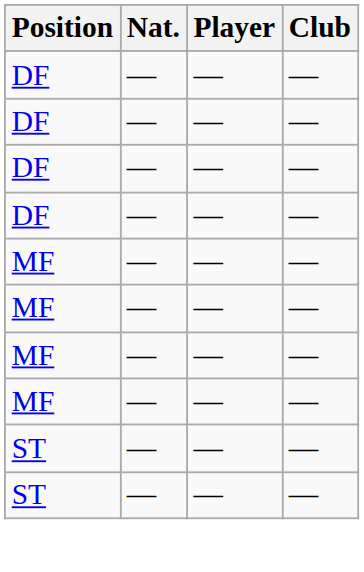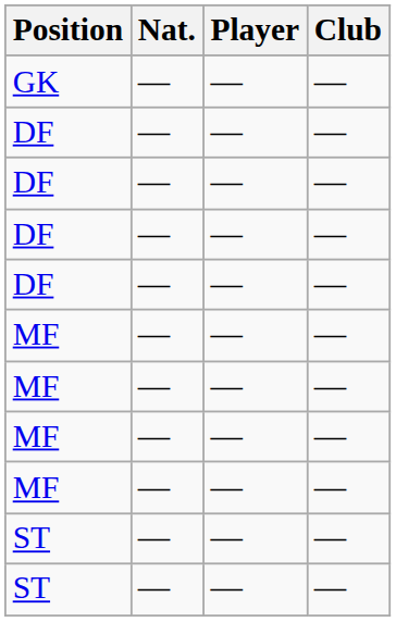 <table class="wikitable">
 <tr>
 <th>Position</th>
 <th>Nat.</th>
 <th>Player</th>
 <th>Club</th>
+</tr>
+<tr>
+<td><a href='#'>GK</a></td>
+<td>—</td>
+<td>—</td>
+<td>—</td>
 </tr>
 <tr>
 <td><a href='#'>DF</a></td>
 <td>—</td>
 <td>—</td>
 <td>—</td>
 </tr>
 <tr>
 <td><a href='#'>DF</a></td>
 <td>—</td>
 <td>—</td>
 <td>—</td>
 </tr>
 <tr>
 <td><a href='#'>DF</a></td>
 <td>—</td>
 <td>—</td>
 <td>—</td>
 </tr>
 <tr>
 <td><a href='#'>DF</a></td>
 <td>—</td>
 <td>—</td>
 <td>—</td>
 </tr>
 <tr>
 <td><a href='#'>MF</a></td>
 <td>—</td>
 <td>—</td>
 <td>—</td>
 </tr>
 <tr>
 <td><a href='#'>MF</a></td>
 <td>—</td>
 <td>—</td>
 <td>—</td>
 </tr>
 <tr>
 <td><a href='#'>MF</a></td>
 <td>—</td>
 <td>—</td>
 <td>—</td>
 </tr>
 <tr>
 <td><a href='#'>MF</a></td>
 <td>—</td>
 <td>—</td>
 <td>—</td>
 </tr>
 <tr>
 <td><a href='#'>ST</a></td>
 <td>—</td>
 <td>—</td>
 <td>—</td>
 </tr>
 <tr>
 <td><a href='#'>ST</a></td>
 <td>—</td>
 <td>—</td>
 <td>—</td>
 </tr>
 </table>
